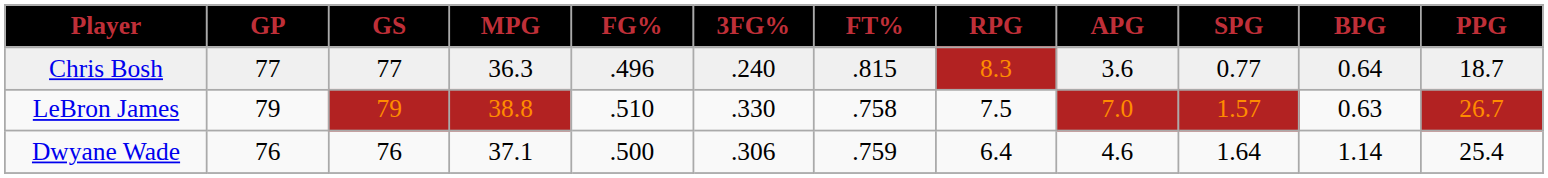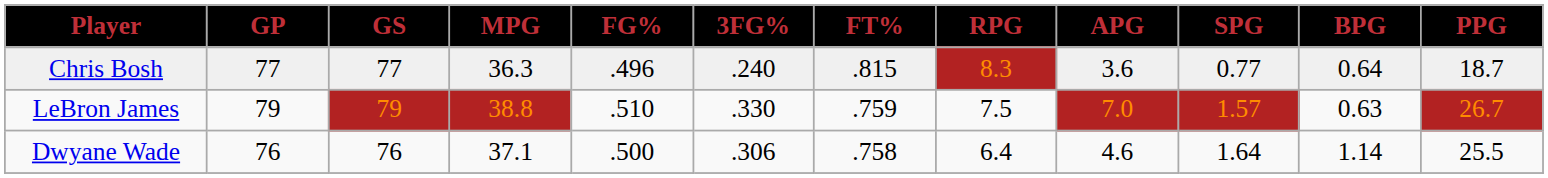 <table class="wikitable sortable" style="font-size:90%;">
 <tr>
 <th style="background:black; color:#bf2f38; width:10%;">Player</th>
 <th style="background:black; color:#bf2f38; width:6%;">GP</th>
 <th style="background:black; color:#bf2f38; width:6%;">GS</th>
 <th style="background:black; color:#bf2f38; width:6%;">MPG</th>
 <th style="background:black; color:#bf2f38; width:6%;">FG%</th>
 <th style="background:black; color:#bf2f38; width:6%;">3FG%</th>
 <th style="background:black; color:#bf2f38; width:6%;">FT%</th>
 <th style="background:black; color:#bf2f38; width:6%;">RPG</th>
 <th style="background:black; color:#bf2f38; width:6%;">APG</th>
 <th style="background:black; color:#bf2f38; width:6%;">SPG</th>
 <th style="background:black; color:#bf2f38; width:6%;">BPG</th>
 <th style="background:black; color:#bf2f38; width:6%;">PPG</th>
 </tr>
 <tr style="text-align:center; background:#f0f0f0;">
 <td><a href='#'>Chris Bosh</a></td>
 <td>77</td>
 <td>77</td>
 <td>36.3</td>
 <td>.496</td>
 <td>.240</td>
 <td>.815</td>
 <td style="background:#B22222;color:#FF8C00;">8.3</td>
 <td>3.6</td>
 <td>0.77</td>
 <td>0.64</td>
 <td>18.7</td>
 </tr>
 <tr style="text-align:center;" bgcolor="">
 <td><a href='#'>LeBron James</a></td>
 <td>79</td>
 <td style="background:#B22222;color:#FF8C00;">79</td>
 <td style="background:#B22222;color:#FF8C00;">38.8</td>
 <td>.510</td>
 <td>.330</td>
-<td>.758</td>
+<td>.759</td>
 <td>7.5</td>
 <td style="background:#B22222;color:#FF8C00;">7.0</td>
 <td style="background:#B22222;color:#FF8C00;">1.57</td>
 <td>0.63</td>
 <td style="background:#B22222;color:#FF8C00;">26.7</td>
 </tr>
 <tr style="text-align:center;" bgcolor="">
 <td><a href='#'>Dwyane Wade</a></td>
 <td>76</td>
 <td>76</td>
 <td>37.1</td>
 <td>.500</td>
 <td>.306</td>
-<td>.759</td>
+<td>.758</td>
 <td>6.4</td>
 <td>4.6</td>
 <td>1.64</td>
 <td>1.14</td>
-<td>25.4</td>
+<td>25.5</td>
 </tr>
 </table>
